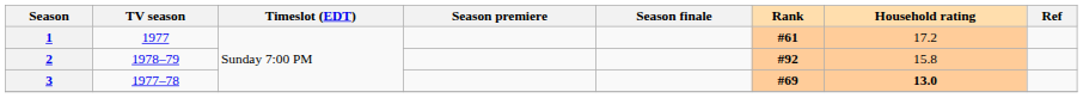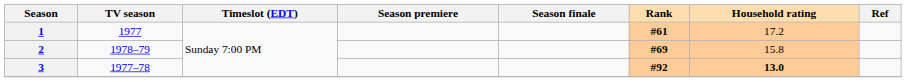 <table class="wikitable" width="100%">
 <tr>
 <th>Season</th>
 <th>TV season</th>
 <th>Timeslot (<a href='#'>EDT</a>)</th>
 <th>Season premiere</th>
 <th>Season finale</th>
 <th style="background:#ffdead;">Rank</th>
 <th style="background:#ffdead;">Household rating</th>
 <th>Ref</th>
 </tr>
 <tr>
 <th><a href='#'>1</a></th>
 <td align="center"><a href='#'>1977</a></td>
 <td rowspan="3">Sunday 7:00 PM</td>
 <td></td>
 <td></td>
 <td style="background:#fc9; text-align:center;"><strong>#61</strong></td>
 <td style="background:#fc9; text-align:center;">17.2</td>
 <td align="center"></td>
 </tr>
 <tr>
 <th><a href='#'>2</a></th>
 <td align="center"><a href='#'>1978–79</a></td>
 <td></td>
 <td></td>
-<td style="background:#fc9; text-align:center;"><strong>#92</strong></td>
+<td style="background:#fc9; text-align:center;"><strong>#69</strong></td>
 <td style="background:#fc9; text-align:center;">15.8</td>
 <td align="center"></td>
 </tr>
 <tr>
 <th><a href='#'>3</a></th>
 <td align="center"><a href='#'>1977–78</a></td>
 <td></td>
 <td></td>
-<td style="background:#fc9; text-align:center;"><strong>#69</strong></td>
+<td style="background:#fc9; text-align:center;"><strong>#92</strong></td>
 <td style="background:#fc9; text-align:center;"><strong>13.0</strong></td>
 <td align="center"></td>
 </tr>
 <tr>
 </tr>
 </table>
